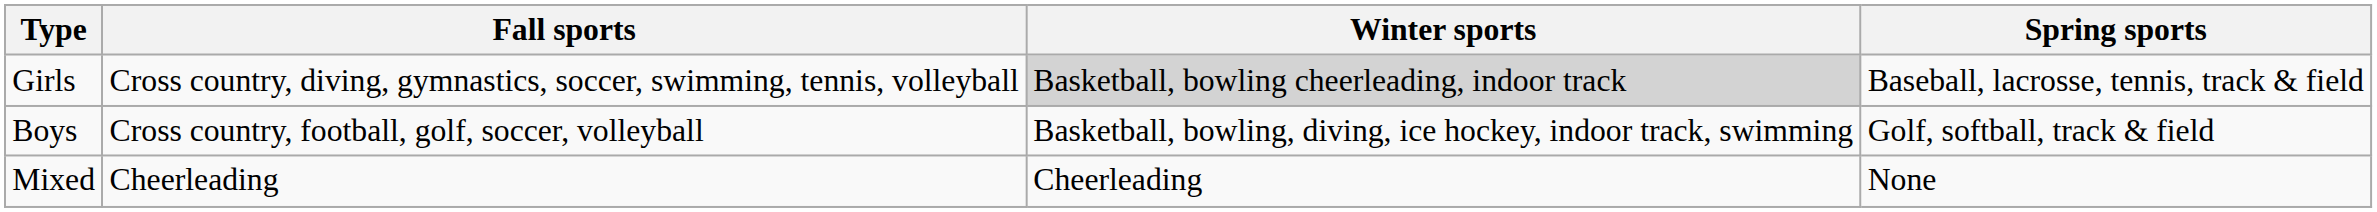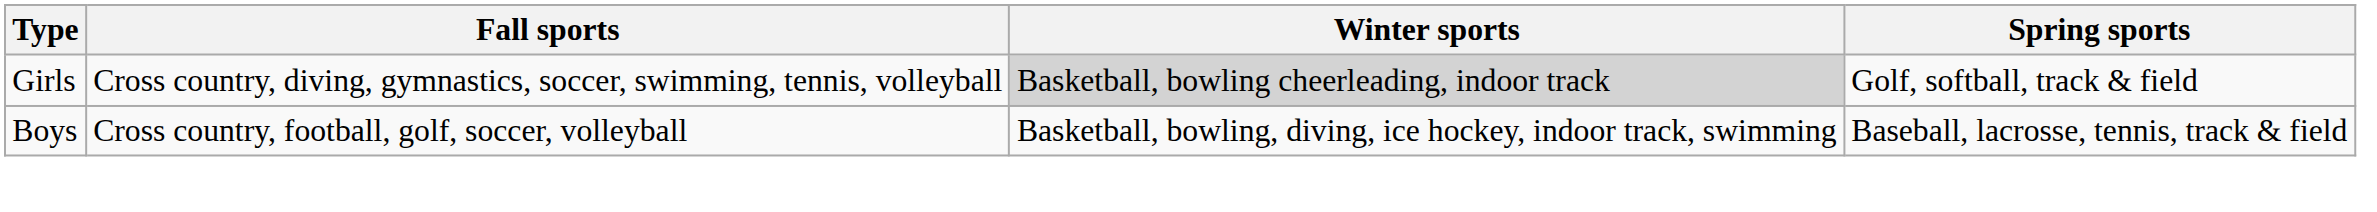 <table class="wikitable">
 <tr>
 <th>Type</th>
 <th>Fall sports</th>
 <th>Winter sports</th>
 <th>Spring sports</th>
 </tr>
 <tr>
 <td>Girls</td>
 <td>Cross country, diving, gymnastics, soccer, swimming, tennis, volleyball</td>
 <td style="background: lightgrey;">Basketball, bowling cheerleading, indoor track</td>
-<td>Baseball, lacrosse, tennis, track & field</td>
+<td>Golf, softball, track & field</td>
 </tr>
 <tr>
 <td>Boys</td>
 <td>Cross country, football, golf, soccer, volleyball</td>
 <td>Basketball, bowling, diving, ice hockey, indoor track, swimming</td>
-<td>Golf, softball, track & field</td>
-</tr>
-<tr>
-<td>Mixed</td>
-<td>Cheerleading</td>
-<td>Cheerleading</td>
-<td>None</td>
+<td>Baseball, lacrosse, tennis, track & field</td>
 </tr>
 </table>
